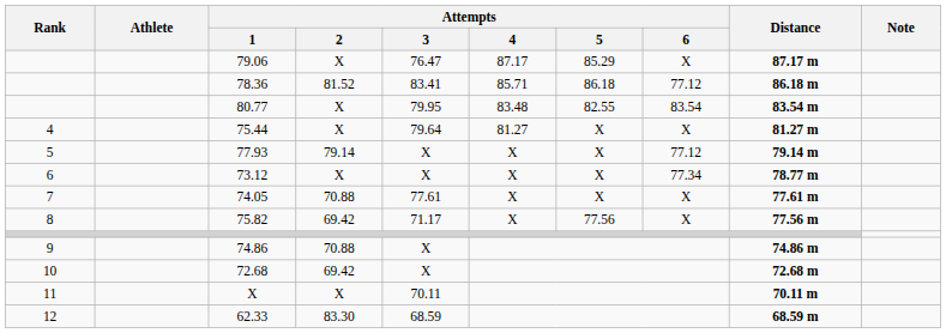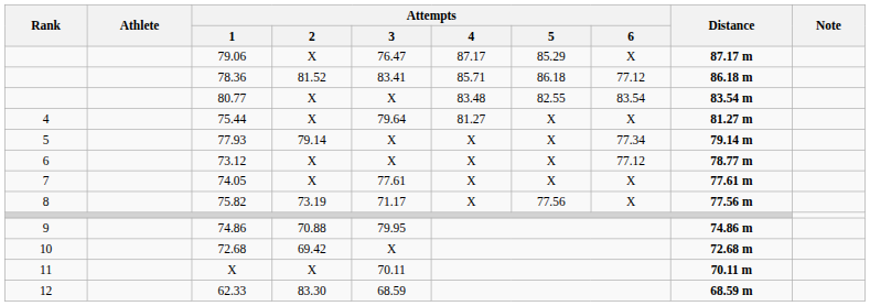 <table class="wikitable" style=" text-align:center; font-size:110%;" width="95%">
 <tr>
 <th rowspan="2">Rank</th>
 <th rowspan="2">Athlete</th>
 <th colspan="6">Attempts</th>
 <th rowspan="2">Distance</th>
 <th rowspan="2">Note</th>
 </tr>
 <tr>
 <th>1</th>
 <th>2</th>
 <th>3</th>
 <th>4</th>
 <th>5</th>
 <th>6</th>
 </tr>
 <tr>
 <td></td>
 <td align=left></td>
 <td>79.06</td>
 <td>X</td>
 <td>76.47</td>
 <td>87.17</td>
 <td>85.29</td>
 <td>X</td>
 <td><strong>87.17 m</strong></td>
 <td></td>
 </tr>
 <tr>
 <td></td>
 <td align=left></td>
 <td>78.36</td>
 <td>81.52</td>
 <td>83.41</td>
 <td>85.71</td>
 <td>86.18</td>
 <td>77.12</td>
 <td><strong>86.18 m</strong></td>
 <td></td>
 </tr>
 <tr>
 <td></td>
 <td align=left></td>
 <td>80.77</td>
 <td>X</td>
-<td>79.95</td>
+<td>X</td>
 <td>83.48</td>
 <td>82.55</td>
 <td>83.54</td>
 <td><strong>83.54 m</strong></td>
 <td></td>
 </tr>
 <tr>
 <td>4</td>
 <td align=left></td>
 <td>75.44</td>
 <td>X</td>
 <td>79.64</td>
 <td>81.27</td>
 <td>X</td>
 <td>X</td>
 <td><strong>81.27 m</strong></td>
 <td></td>
 </tr>
 <tr>
 <td>5</td>
 <td align=left></td>
 <td>77.93</td>
 <td>79.14</td>
 <td>X</td>
 <td>X</td>
 <td>X</td>
-<td>77.12</td>
+<td>77.34</td>
 <td><strong>79.14 m</strong></td>
 <td></td>
 </tr>
 <tr>
 <td>6</td>
 <td align=left></td>
 <td>73.12</td>
 <td>X</td>
 <td>X</td>
 <td>X</td>
 <td>X</td>
-<td>77.34</td>
+<td>77.12</td>
 <td><strong>78.77 m</strong></td>
 <td></td>
 </tr>
 <tr>
 <td>7</td>
 <td align=left></td>
 <td>74.05</td>
-<td>70.88</td>
+<td>X</td>
 <td>77.61</td>
 <td>X</td>
 <td>X</td>
 <td>X</td>
 <td><strong>77.61 m</strong></td>
 <td></td>
 </tr>
 <tr>
 <td>8</td>
 <td align=left></td>
 <td>75.82</td>
-<td>69.42</td>
+<td>73.19</td>
 <td>71.17</td>
 <td>X</td>
 <td>77.56</td>
 <td>X</td>
 <td><strong>77.56 m</strong></td>
 <td></td>
 </tr>
 <tr>
 <td colspan=9 bgcolor=lightgray></td>
 </tr>
 <tr>
 <td>9</td>
 <td align=left></td>
 <td>74.86</td>
 <td>70.88</td>
-<td>X</td>
+<td>79.95</td>
 <td colspan=3></td>
 <td><strong>74.86 m</strong></td>
 <td></td>
 </tr>
 <tr>
 <td>10</td>
 <td align=left></td>
 <td>72.68</td>
 <td>69.42</td>
 <td>X</td>
 <td colspan=3></td>
 <td><strong>72.68 m</strong></td>
 <td></td>
 </tr>
 <tr>
 <td>11</td>
 <td align=left></td>
 <td>X</td>
 <td>X</td>
 <td>70.11</td>
 <td colspan=3></td>
 <td><strong>70.11 m</strong></td>
 <td></td>
 </tr>
 <tr>
 <td>12</td>
 <td align=left></td>
 <td>62.33</td>
 <td>83.30</td>
 <td>68.59</td>
 <td colspan=3></td>
 <td><strong>68.59 m</strong></td>
 <td></td>
 </tr>
 </table>
